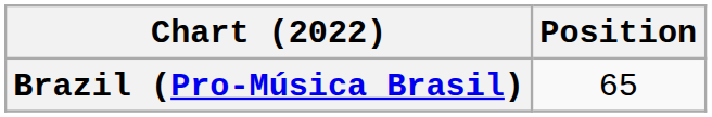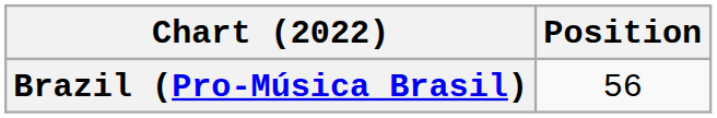 <table class="wikitable plainrowheaders">
 <tr>
 <th scope="col">Chart (2022)</th>
 <th scope="col">Position</th>
 </tr>
 <tr>
 <th scope="row">Brazil (<a href='#'>Pro-Música Brasil</a>)</th>
-<td align="center">65</td>
+<td align="center">56</td>
 </tr>
 </table>
